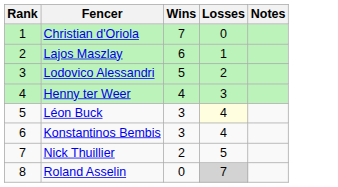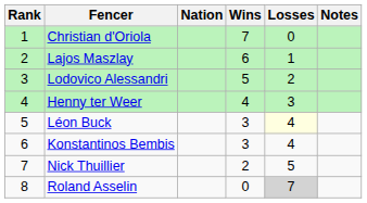 <table class="wikitable sortable" style="text-align: center;">
 <tr>
 <th>Rank</th>
 <th>Fencer</th>
+<th>Nation</th>
 <th>Wins</th>
 <th>Losses</th>
 <th>Notes</th>
 </tr>
 <tr style="background:#bbf3bb;">
 <td>1</td>
 <td align=left><a href='#'>Christian d'Oriola</a></td>
+<td align=left></td>
 <td>7</td>
 <td>0</td>
 <td></td>
 </tr>
 <tr style="background:#bbf3bb;">
 <td>2</td>
 <td align=left><a href='#'>Lajos Maszlay</a></td>
+<td align=left></td>
 <td>6</td>
 <td>1</td>
 <td></td>
 </tr>
 <tr style="background:#bbf3bb;">
 <td>3</td>
 <td align=left><a href='#'>Lodovico Alessandri</a></td>
+<td align=left></td>
 <td>5</td>
 <td>2</td>
 <td></td>
 </tr>
 <tr style="background:#bbf3bb;">
 <td>4</td>
 <td align=left><a href='#'>Henny ter Weer</a></td>
+<td align=left></td>
 <td>4</td>
 <td>3</td>
 <td></td>
 </tr>
 <tr>
 <td>5</td>
 <td align=left><a href='#'>Léon Buck</a></td>
+<td align=left></td>
 <td>3</td>
 <td style="background: lightyellow;">4</td>
 <td></td>
 </tr>
 <tr>
 <td>6</td>
 <td align=left><a href='#'>Konstantinos Bembis</a></td>
+<td align=left></td>
 <td>3</td>
 <td>4</td>
 <td></td>
 </tr>
 <tr>
 <td>7</td>
 <td align=left><a href='#'>Nick Thuillier</a></td>
+<td align=left></td>
 <td>2</td>
 <td>5</td>
 <td></td>
 </tr>
 <tr>
 <td>8</td>
 <td align=left><a href='#'>Roland Asselin</a></td>
+<td align=left></td>
 <td>0</td>
 <td style="background: lightgrey;">7</td>
 <td></td>
 </tr>
 </table>
